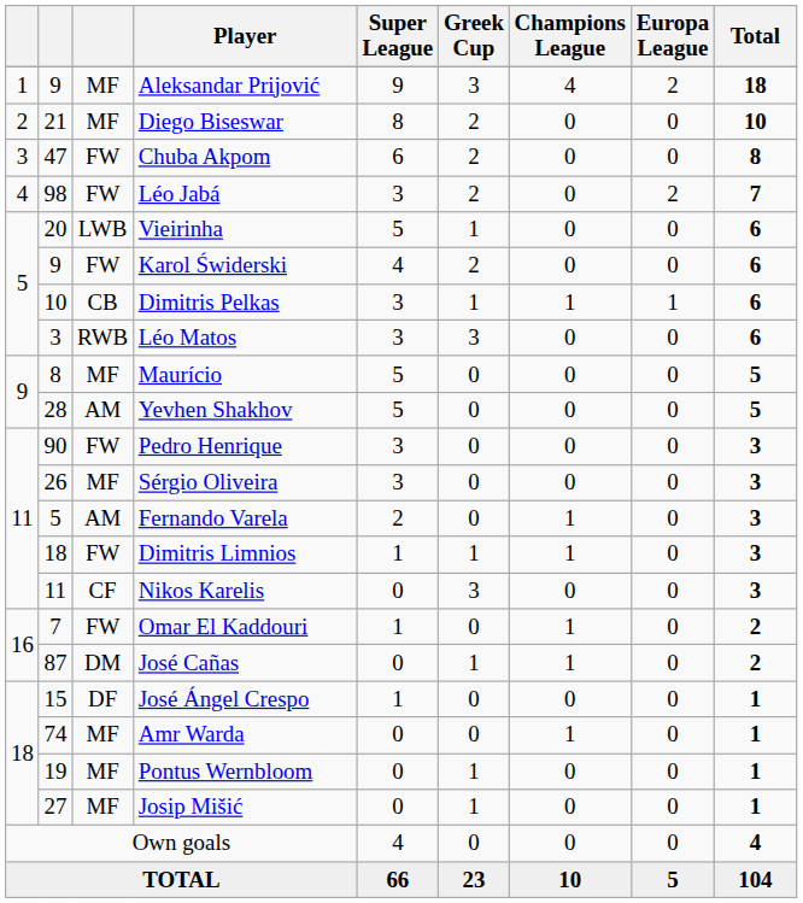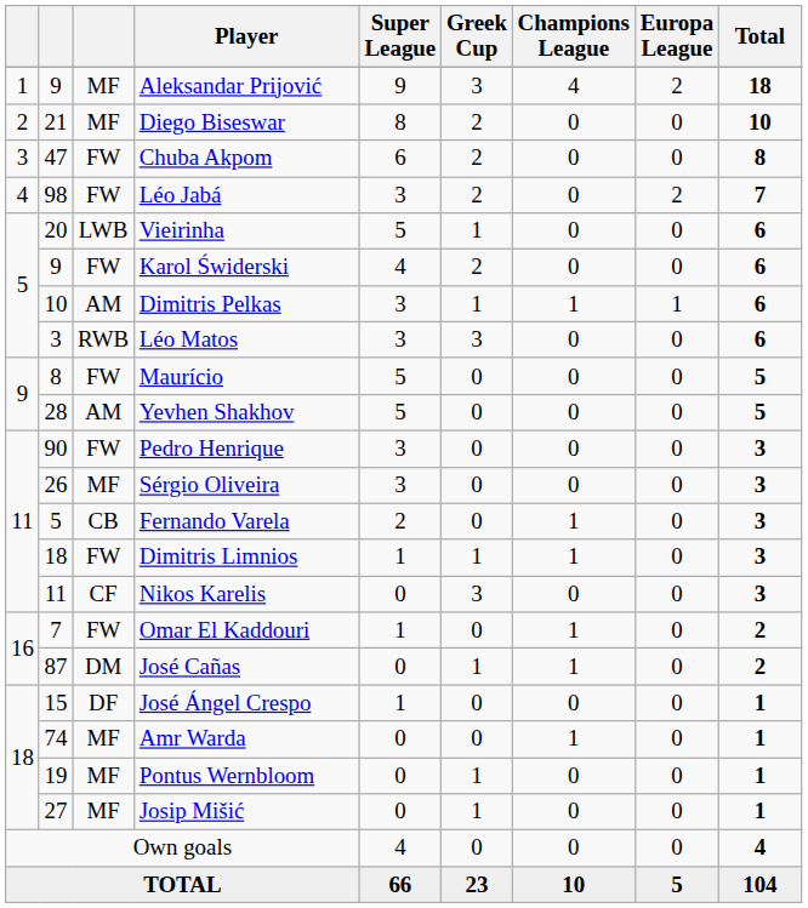 <table class="wikitable sortable" style="text-align:center">
 <tr>
 <th width=5></th>
 <th width=5></th>
 <th width=5></th>
 <th width=150>Player</th>
 <th width=30>Super League</th>
 <th width=30>Greek Cup</th>
 <th width=30px>Champions League</th>
 <th width=30px>Europa League</th>
 <th width=50>Total</th>
 </tr>
 <tr>
 </tr>
 <tr>
 <td>1</td>
 <td>9</td>
 <td>MF</td>
 <td align=left> <a href='#'>Aleksandar Prijović</a></td>
 <td>9</td>
 <td>3</td>
 <td>4</td>
 <td>2</td>
 <td><strong>18</strong></td>
 </tr>
 <tr>
 <td>2</td>
 <td>21</td>
 <td>MF</td>
 <td align=left> <a href='#'>Diego Biseswar</a></td>
 <td>8</td>
 <td>2</td>
 <td>0</td>
 <td>0</td>
 <td><strong>10</strong></td>
 </tr>
 <tr>
 <td>3</td>
 <td>47</td>
 <td>FW</td>
 <td align=left> <a href='#'>Chuba Akpom</a></td>
 <td>6</td>
 <td>2</td>
 <td>0</td>
 <td>0</td>
 <td><strong>8</strong></td>
 </tr>
 <tr>
 <td>4</td>
 <td>98</td>
 <td>FW</td>
 <td align=left> <a href='#'>Léo Jabá</a></td>
 <td>3</td>
 <td>2</td>
 <td>0</td>
 <td>2</td>
 <td><strong>7</strong></td>
 </tr>
 <tr>
 <td rowspan=4>5</td>
 <td>20</td>
 <td>LWB</td>
 <td align=left> <a href='#'>Vieirinha</a></td>
 <td>5</td>
 <td>1</td>
 <td>0</td>
 <td>0</td>
 <td><strong>6</strong></td>
 </tr>
 <tr>
 <td>9</td>
 <td>FW</td>
 <td align=left> <a href='#'>Karol Świderski</a></td>
 <td>4</td>
 <td>2</td>
 <td>0</td>
 <td>0</td>
 <td><strong>6</strong></td>
 </tr>
 <tr>
 <td>10</td>
-<td>CB</td>
+<td>AM</td>
 <td align=left> <a href='#'>Dimitris Pelkas</a></td>
 <td>3</td>
 <td>1</td>
 <td>1</td>
 <td>1</td>
 <td><strong>6</strong></td>
 </tr>
 <tr>
 <td>3</td>
 <td>RWB</td>
 <td align=left> <a href='#'>Léo Matos</a></td>
 <td>3</td>
 <td>3</td>
 <td>0</td>
 <td>0</td>
 <td><strong>6</strong></td>
 </tr>
 <tr>
 <td rowspan=2>9</td>
 <td>8</td>
-<td>MF</td>
+<td>FW</td>
 <td align=left> <a href='#'>Maurício</a></td>
 <td>5</td>
 <td>0</td>
 <td>0</td>
 <td>0</td>
 <td><strong>5</strong></td>
 </tr>
 <tr>
 <td>28</td>
 <td>AM</td>
 <td align=left> <a href='#'>Yevhen Shakhov</a></td>
 <td>5</td>
 <td>0</td>
 <td>0</td>
 <td>0</td>
 <td><strong>5</strong></td>
 </tr>
 <tr>
 <td rowspan=5>11</td>
 <td>90</td>
 <td>FW</td>
 <td align=left> <a href='#'>Pedro Henrique</a></td>
 <td>3</td>
 <td>0</td>
 <td>0</td>
 <td>0</td>
 <td><strong>3</strong></td>
 </tr>
 <tr>
 <td>26</td>
 <td>MF</td>
 <td align=left> <a href='#'>Sérgio Oliveira</a></td>
 <td>3</td>
 <td>0</td>
 <td>0</td>
 <td>0</td>
 <td><strong>3</strong></td>
 </tr>
 <tr>
 <td>5</td>
-<td>AM</td>
+<td>CB</td>
 <td align=left> <a href='#'>Fernando Varela</a></td>
 <td>2</td>
 <td>0</td>
 <td>1</td>
 <td>0</td>
 <td><strong>3</strong></td>
 </tr>
 <tr>
 <td>18</td>
 <td>FW</td>
 <td align=left> <a href='#'>Dimitris Limnios</a></td>
 <td>1</td>
 <td>1</td>
 <td>1</td>
 <td>0</td>
 <td><strong>3</strong></td>
 </tr>
 <tr>
 <td>11</td>
 <td>CF</td>
 <td align=left> <a href='#'>Nikos Karelis</a></td>
 <td>0</td>
 <td>3</td>
 <td>0</td>
 <td>0</td>
 <td><strong>3</strong></td>
 </tr>
 <tr>
 <td rowspan=2>16</td>
 <td>7</td>
 <td>FW</td>
 <td align=left> <a href='#'>Omar El Kaddouri</a></td>
 <td>1</td>
 <td>0</td>
 <td>1</td>
 <td>0</td>
 <td><strong>2</strong></td>
 </tr>
 <tr>
 <td>87</td>
 <td>DM</td>
 <td align=left> <a href='#'>José Cañas</a></td>
 <td>0</td>
 <td>1</td>
 <td>1</td>
 <td>0</td>
 <td><strong>2</strong></td>
 </tr>
 <tr>
 <td rowspan=4>18</td>
 <td>15</td>
 <td>DF</td>
 <td align=left> <a href='#'>José Ángel Crespo</a></td>
 <td>1</td>
 <td>0</td>
 <td>0</td>
 <td>0</td>
 <td><strong>1</strong></td>
 </tr>
 <tr>
 <td>74</td>
 <td>MF</td>
 <td align=left> <a href='#'>Amr Warda</a></td>
 <td>0</td>
 <td>0</td>
 <td>1</td>
 <td>0</td>
 <td><strong>1</strong></td>
 </tr>
 <tr>
 <td>19</td>
 <td>MF</td>
 <td align=left> <a href='#'>Pontus Wernbloom</a></td>
 <td>0</td>
 <td>1</td>
 <td>0</td>
 <td>0</td>
 <td><strong>1</strong></td>
 </tr>
 <tr>
 <td>27</td>
 <td>MF</td>
 <td align=left> <a href='#'>Josip Mišić</a></td>
 <td>0</td>
 <td>1</td>
 <td>0</td>
 <td>0</td>
 <td><strong>1</strong></td>
 </tr>
 <tr>
 <td colspan="4">Own goals</td>
 <td>4</td>
 <td>0</td>
 <td>0</td>
 <td>0</td>
 <td><strong>4</strong></td>
 </tr>
 <tr bgcolor="#EFEFEF">
 <td colspan=4><strong>TOTAL</strong></td>
 <td><strong>66</strong></td>
 <td><strong>23</strong></td>
 <td><strong>10</strong></td>
 <td><strong>5</strong></td>
 <td><strong>104</strong></td>
 </tr>
 </table>
